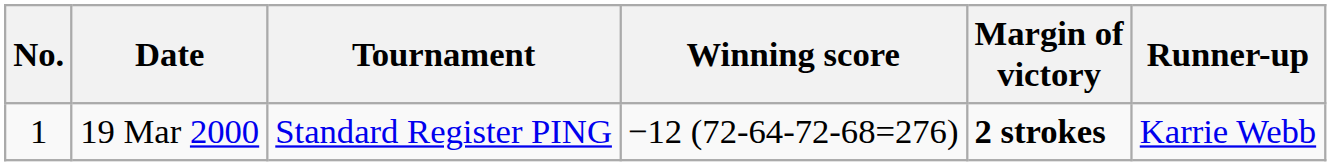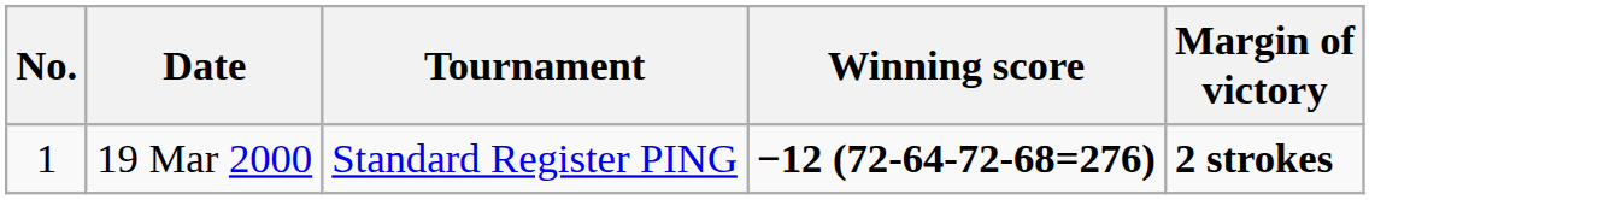 <table class="wikitable" style="font-size:95%;">
 <tr>
 <th>No.</th>
 <th>Date</th>
 <th>Tournament</th>
 <th>Winning score</th>
 <th>Margin of <br>victory</th>
-<th>Runner-up</th>
 </tr>
 <tr>
 <td align=center>1</td>
 <td>19 Mar <a href='#'>2000</a></td>
 <td><a href='#'>Standard Register PING</a></td>
-<td>−12 (72-64-72-68=276)</td>
+<td><strong>−12 (72-64-72-68=276)</strong></td>
 <td><strong>2 strokes</strong></td>
-<td> <a href='#'>Karrie Webb</a></td>
 </tr>
 </table>
